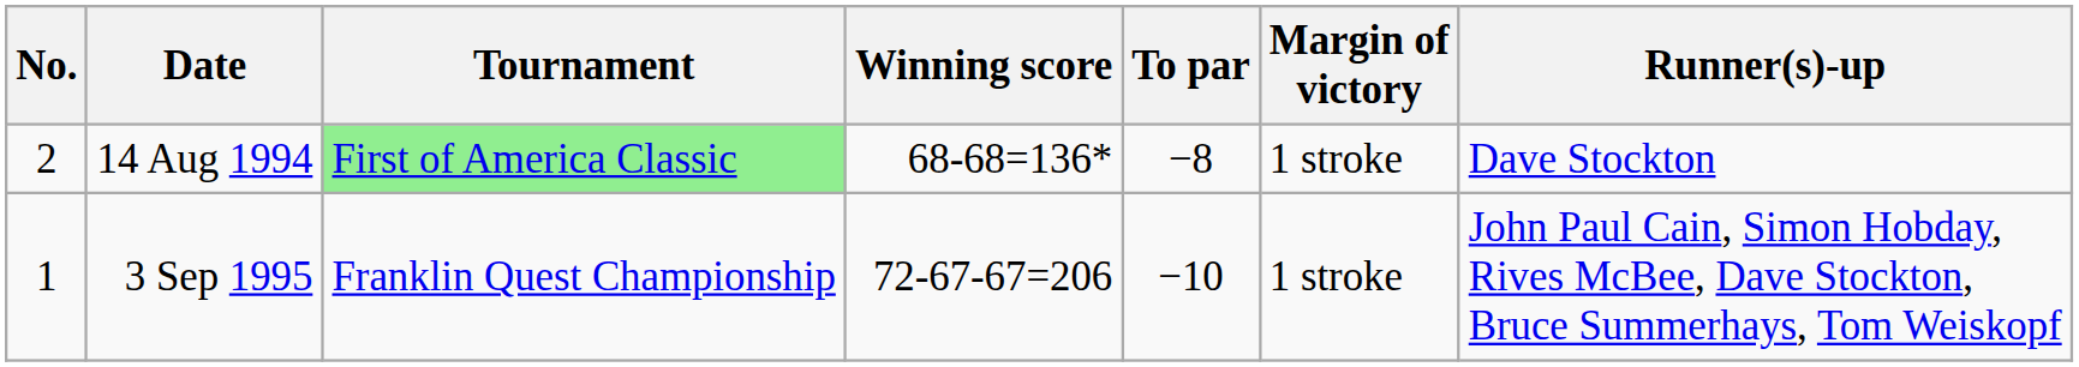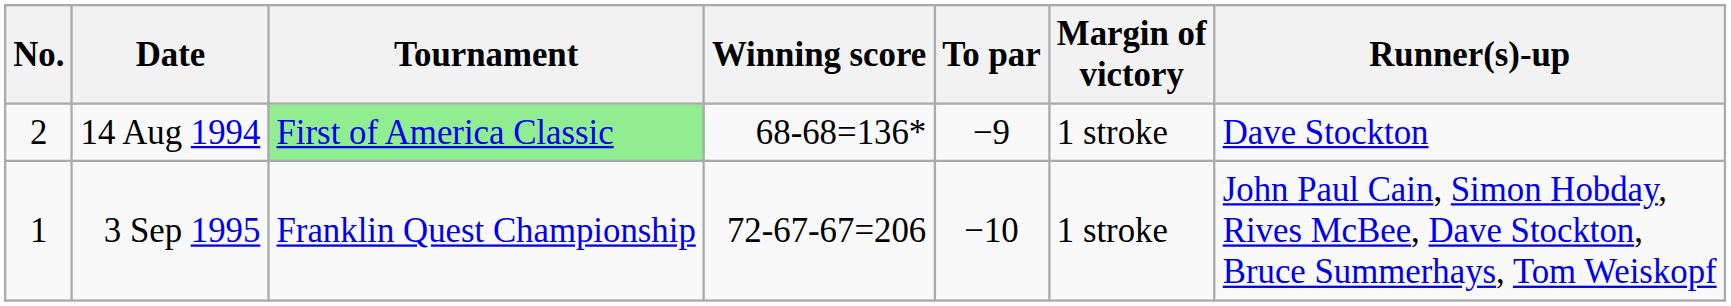 <table class="wikitable" style="font-size:95%;">
 <tr>
 <th>No.</th>
 <th>Date</th>
 <th>Tournament</th>
 <th>Winning score</th>
 <th>To par</th>
 <th>Margin of<br>victory</th>
 <th>Runner(s)-up</th>
 </tr>
 <tr>
 <td align=center>2</td>
 <td align=right>14 Aug <a href='#'>1994</a></td>
 <td style="background: lightgreen;"><a href='#'>First of America Classic</a></td>
 <td align=right>68-68=136*</td>
-<td align=center>−8</td>
+<td align=center>−9</td>
 <td>1 stroke</td>
 <td> <a href='#'>Dave Stockton</a></td>
 </tr>
 <tr>
 <td align=center>1</td>
 <td align=right>3 Sep <a href='#'>1995</a></td>
 <td><a href='#'>Franklin Quest Championship</a></td>
 <td align=right>72-67-67=206</td>
 <td align=center>−10</td>
 <td>1 stroke</td>
 <td> <a href='#'>John Paul Cain</a>,  <a href='#'>Simon Hobday</a>,<br> <a href='#'>Rives McBee</a>,  <a href='#'>Dave Stockton</a>,<br> <a href='#'>Bruce Summerhays</a>,  <a href='#'>Tom Weiskopf</a></td>
 </tr>
 </table>
